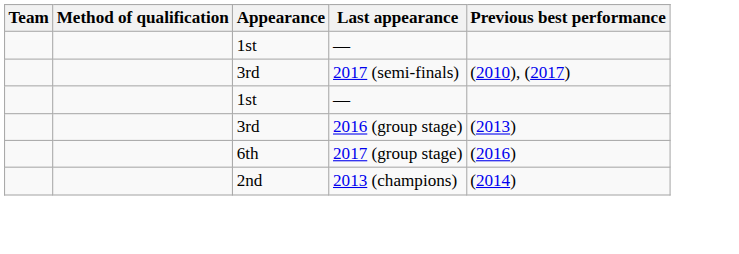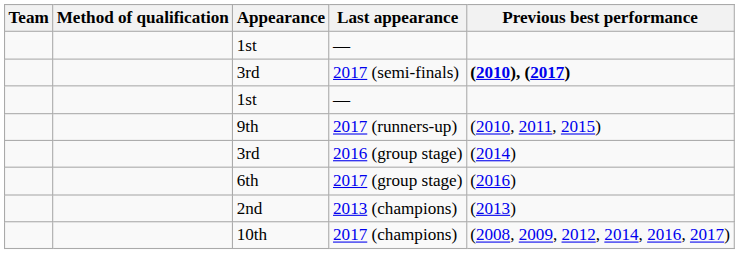 <table class="wikitable sortable">
 <tr>
 <th>Team</th>
 <th>Method of qualification</th>
 <th data-sort-type="number">Appearance</th>
 <th>Last appearance</th>
 <th>Previous best performance</th>
 </tr>
 <tr>
 <td></td>
 <td></td>
 <td>1st</td>
 <td>—</td>
 <td></td>
 </tr>
 <tr>
 <td></td>
 <td></td>
 <td>3rd</td>
 <td><a href='#'>2017</a> (semi-finals)</td>
-<td> (<a href='#'>2010</a>),  (<a href='#'>2017</a>)</td>
+<td><strong> (<a href='#'>2010</a>),  (<a href='#'>2017</a>)</strong></td>
 </tr>
 <tr>
 <td></td>
 <td></td>
 <td>1st</td>
 <td>—</td>
 <td></td>
 </tr>
 <tr>
 <td></td>
 <td></td>
+<td>9th</td>
+<td><a href='#'>2017</a> (runners-up)</td>
+<td> (<a href='#'>2010</a>, <a href='#'>2011</a>, <a href='#'>2015</a>)</td>
+</tr>
+<tr>
+<td></td>
+<td></td>
 <td>3rd</td>
 <td><a href='#'>2016</a> (group stage)</td>
-<td> (<a href='#'>2013</a>)</td>
+<td> (<a href='#'>2014</a>)</td>
 </tr>
 <tr>
 <td></td>
 <td></td>
 <td>6th</td>
 <td><a href='#'>2017</a> (group stage)</td>
 <td> (<a href='#'>2016</a>)</td>
 </tr>
 <tr>
 <td></td>
 <td></td>
 <td>2nd</td>
 <td><a href='#'>2013</a> (champions)</td>
-<td> (<a href='#'>2014</a>)</td>
+<td> (<a href='#'>2013</a>)</td>
+</tr>
+<tr>
+<td></td>
+<td></td>
+<td>10th</td>
+<td><a href='#'>2017</a> (champions)</td>
+<td> (<a href='#'>2008</a>, <a href='#'>2009</a>, <a href='#'>2012</a>, <a href='#'>2014</a>, <a href='#'>2016</a>, <a href='#'>2017</a>)</td>
 </tr>
 </table>
